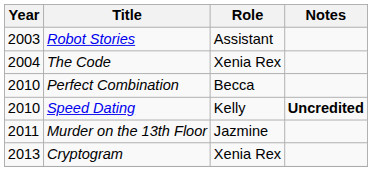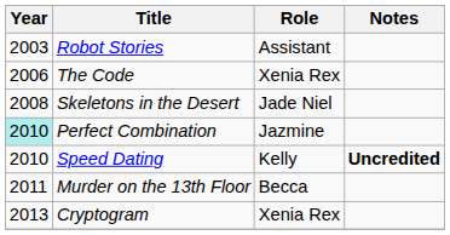 <table class="wikitable sortable">
 <tr>
 <th>Year</th>
 <th>Title</th>
 <th>Role</th>
 <th>Notes</th>
 </tr>
 <tr>
 <td>2003</td>
 <td><em><a href='#'>Robot Stories</a></em></td>
 <td>Assistant</td>
 <td></td>
 </tr>
 <tr>
-<td>2004</td>
+<td>2006</td>
 <td><em>The Code</em></td>
 <td>Xenia Rex</td>
 <td></td>
 </tr>
 <tr>
-<td>2010</td>
+<td>2008</td>
+<td><em>Skeletons in the Desert</em></td>
+<td>Jade Niel</td>
+<td></td>
+</tr>
+<tr>
+<td style="background: paleturquoise;">2010</td>
 <td><em>Perfect Combination</em></td>
-<td>Becca</td>
+<td>Jazmine</td>
 <td></td>
 </tr>
 <tr>
 <td>2010</td>
 <td><em><a href='#'>Speed Dating</a></em></td>
 <td>Kelly</td>
 <td><strong>Uncredited</strong></td>
 </tr>
 <tr>
 <td>2011</td>
 <td><em>Murder on the 13th Floor</em></td>
-<td>Jazmine</td>
+<td>Becca</td>
 <td></td>
 </tr>
 <tr>
 <td>2013</td>
 <td><em>Cryptogram</em></td>
 <td>Xenia Rex</td>
 <td></td>
 </tr>
 <tr>
 </tr>
 </table>
